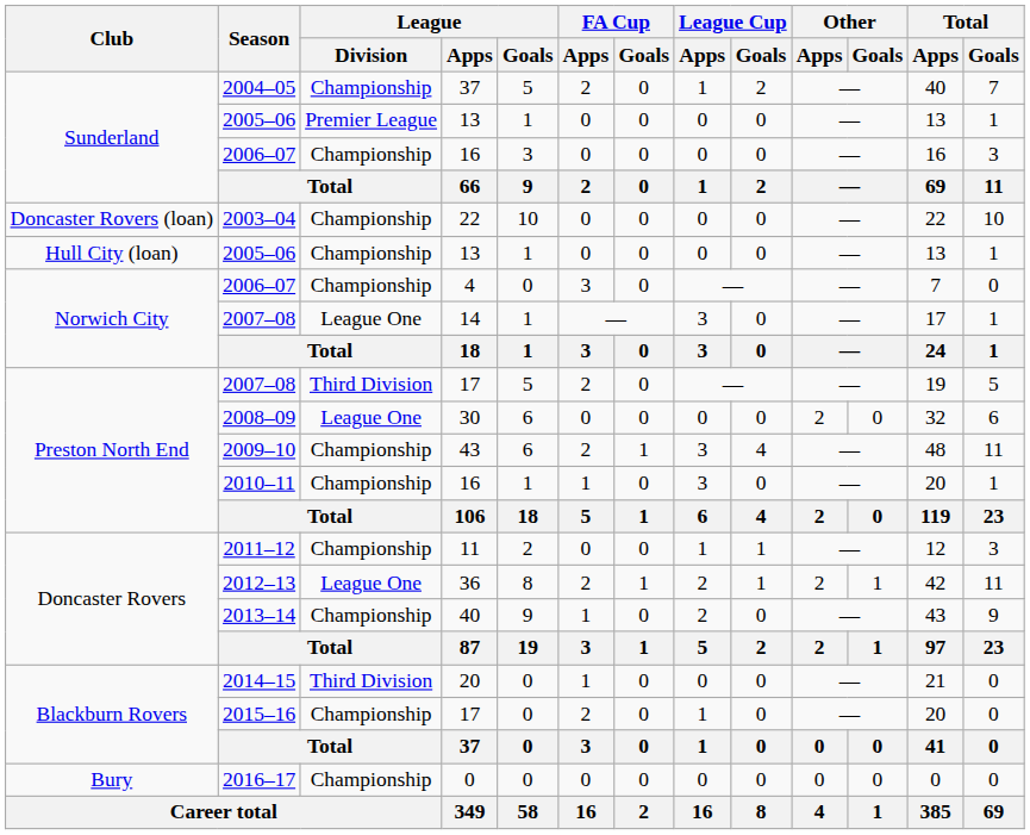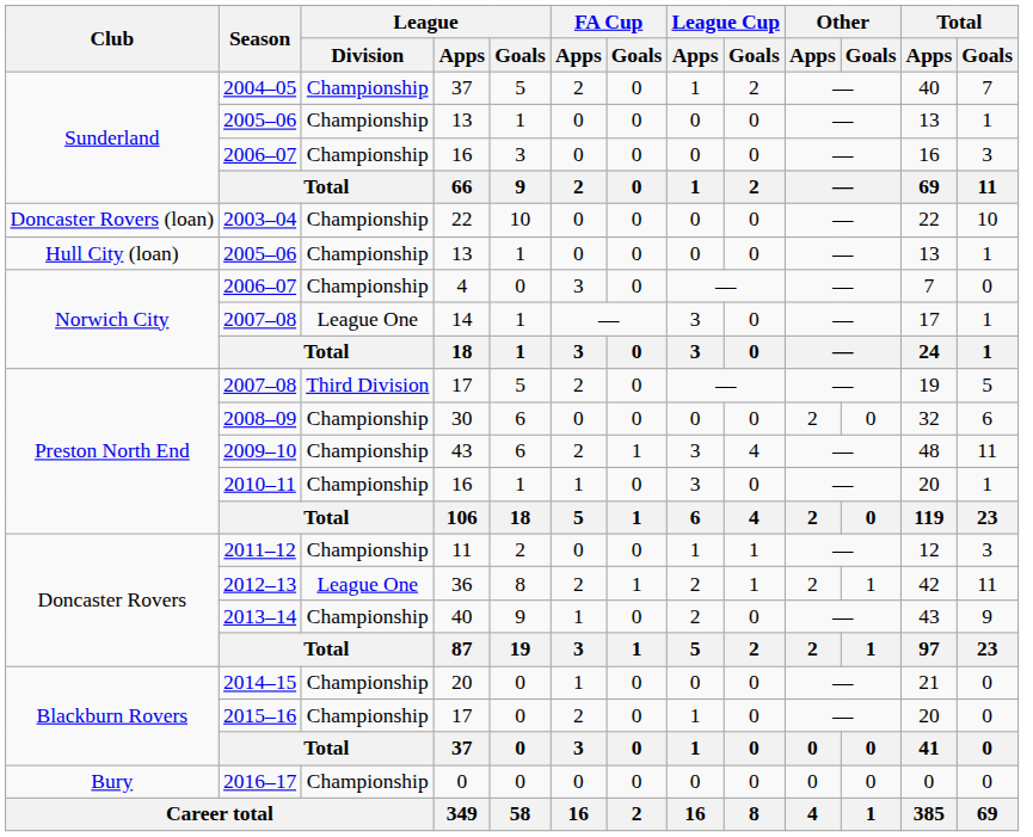 <table class="wikitable" style="text-align:center">
 <tr>
 <th rowspan="2">Club</th>
 <th rowspan="2">Season</th>
 <th colspan="3">League</th>
 <th colspan="2"><a href='#'>FA Cup</a></th>
 <th colspan="2"><a href='#'>League Cup</a></th>
 <th colspan="2">Other</th>
 <th colspan="2">Total</th>
 </tr>
 <tr>
 <th>Division</th>
 <th>Apps</th>
 <th>Goals</th>
 <th>Apps</th>
 <th>Goals</th>
 <th>Apps</th>
 <th>Goals</th>
 <th>Apps</th>
 <th>Goals</th>
 <th>Apps</th>
 <th>Goals</th>
 </tr>
 <tr>
 <td rowspan="4"><a href='#'>Sunderland</a></td>
 <td><a href='#'>2004–05</a></td>
 <td><a href='#'>Championship</a></td>
 <td>37</td>
 <td>5</td>
 <td>2</td>
 <td>0</td>
 <td>1</td>
 <td>2</td>
 <td colspan="2">—</td>
 <td>40</td>
 <td>7</td>
 </tr>
 <tr>
 <td><a href='#'>2005–06</a></td>
-<td><a href='#'>Premier League</a></td>
+<td>Championship</td>
 <td>13</td>
 <td>1</td>
 <td>0</td>
 <td>0</td>
 <td>0</td>
 <td>0</td>
 <td colspan="2">—</td>
 <td>13</td>
 <td>1</td>
 </tr>
 <tr>
 <td><a href='#'>2006–07</a></td>
 <td>Championship</td>
 <td>16</td>
 <td>3</td>
 <td>0</td>
 <td>0</td>
 <td>0</td>
 <td>0</td>
 <td colspan="2">—</td>
 <td>16</td>
 <td>3</td>
 </tr>
 <tr>
 <th colspan="2">Total</th>
 <th>66</th>
 <th>9</th>
 <th>2</th>
 <th>0</th>
 <th>1</th>
 <th>2</th>
 <th colspan="2">—</th>
 <th>69</th>
 <th>11</th>
 </tr>
 <tr>
 <td><a href='#'>Doncaster Rovers</a> (loan)</td>
 <td><a href='#'>2003–04</a></td>
 <td>Championship</td>
 <td>22</td>
 <td>10</td>
 <td>0</td>
 <td>0</td>
 <td>0</td>
 <td>0</td>
 <td colspan="2">—</td>
 <td>22</td>
 <td>10</td>
 </tr>
 <tr>
 <td><a href='#'>Hull City</a> (loan)</td>
 <td><a href='#'>2005–06</a></td>
 <td>Championship</td>
 <td>13</td>
 <td>1</td>
 <td>0</td>
 <td>0</td>
 <td>0</td>
 <td>0</td>
 <td colspan="2">—</td>
 <td>13</td>
 <td>1</td>
 </tr>
 <tr>
 <td rowspan="3"><a href='#'>Norwich City</a></td>
 <td><a href='#'>2006–07</a></td>
 <td>Championship</td>
 <td>4</td>
 <td>0</td>
 <td>3</td>
 <td>0</td>
 <td colspan="2">—</td>
 <td colspan="2">—</td>
 <td>7</td>
 <td>0</td>
 </tr>
 <tr>
 <td><a href='#'>2007–08</a></td>
 <td>League One</td>
 <td>14</td>
 <td>1</td>
 <td colspan="2">—</td>
 <td>3</td>
 <td>0</td>
 <td colspan="2">—</td>
 <td>17</td>
 <td>1</td>
 </tr>
 <tr>
 <th colspan="2">Total</th>
 <th>18</th>
 <th>1</th>
 <th>3</th>
 <th>0</th>
 <th>3</th>
 <th>0</th>
 <th colspan="2">—</th>
 <th>24</th>
 <th>1</th>
 </tr>
 <tr>
 <td rowspan="5"><a href='#'>Preston North End</a></td>
 <td><a href='#'>2007–08</a></td>
 <td><a href='#'>Third Division</a></td>
 <td>17</td>
 <td>5</td>
 <td>2</td>
 <td>0</td>
 <td colspan="2">—</td>
 <td colspan="2">—</td>
 <td>19</td>
 <td>5</td>
 </tr>
 <tr>
 <td><a href='#'>2008–09</a></td>
-<td><a href='#'>League One</a></td>
+<td>Championship</td>
 <td>30</td>
 <td>6</td>
 <td>0</td>
 <td>0</td>
 <td>0</td>
 <td>0</td>
 <td>2</td>
 <td>0</td>
 <td>32</td>
 <td>6</td>
 </tr>
 <tr>
 <td><a href='#'>2009–10</a></td>
 <td>Championship</td>
 <td>43</td>
 <td>6</td>
 <td>2</td>
 <td>1</td>
 <td>3</td>
 <td>4</td>
 <td colspan="2">—</td>
 <td>48</td>
 <td>11</td>
 </tr>
 <tr>
 <td><a href='#'>2010–11</a></td>
 <td>Championship</td>
 <td>16</td>
 <td>1</td>
 <td>1</td>
 <td>0</td>
 <td>3</td>
 <td>0</td>
 <td colspan="2">—</td>
 <td>20</td>
 <td>1</td>
 </tr>
 <tr>
 <th colspan="2">Total</th>
 <th>106</th>
 <th>18</th>
 <th>5</th>
 <th>1</th>
 <th>6</th>
 <th>4</th>
 <th>2</th>
 <th>0</th>
 <th>119</th>
 <th>23</th>
 </tr>
 <tr>
 <td rowspan="4">Doncaster Rovers</td>
 <td><a href='#'>2011–12</a></td>
 <td>Championship</td>
 <td>11</td>
 <td>2</td>
 <td>0</td>
 <td>0</td>
 <td>1</td>
 <td>1</td>
 <td colspan="2">—</td>
 <td>12</td>
 <td>3</td>
 </tr>
 <tr>
 <td><a href='#'>2012–13</a></td>
 <td><a href='#'>League One</a></td>
 <td>36</td>
 <td>8</td>
 <td>2</td>
 <td>1</td>
 <td>2</td>
 <td>1</td>
 <td>2</td>
 <td>1</td>
 <td>42</td>
 <td>11</td>
 </tr>
 <tr>
 <td><a href='#'>2013–14</a></td>
 <td>Championship</td>
 <td>40</td>
 <td>9</td>
 <td>1</td>
 <td>0</td>
 <td>2</td>
 <td>0</td>
 <td colspan="2">—</td>
 <td>43</td>
 <td>9</td>
 </tr>
 <tr>
 <th colspan="2">Total</th>
 <th>87</th>
 <th>19</th>
 <th>3</th>
 <th>1</th>
 <th>5</th>
 <th>2</th>
 <th>2</th>
 <th>1</th>
 <th>97</th>
 <th>23</th>
 </tr>
 <tr>
 <td rowspan="3"><a href='#'>Blackburn Rovers</a></td>
 <td><a href='#'>2014–15</a></td>
-<td><a href='#'>Third Division</a></td>
+<td>Championship</td>
 <td>20</td>
 <td>0</td>
 <td>1</td>
 <td>0</td>
 <td>0</td>
 <td>0</td>
 <td colspan="2">—</td>
 <td>21</td>
 <td>0</td>
 </tr>
 <tr>
 <td><a href='#'>2015–16</a></td>
 <td>Championship</td>
 <td>17</td>
 <td>0</td>
 <td>2</td>
 <td>0</td>
 <td>1</td>
 <td>0</td>
 <td colspan="2">—</td>
 <td>20</td>
 <td>0</td>
 </tr>
 <tr>
 <th colspan="2">Total</th>
 <th>37</th>
 <th>0</th>
 <th>3</th>
 <th>0</th>
 <th>1</th>
 <th>0</th>
 <th>0</th>
 <th>0</th>
 <th>41</th>
 <th>0</th>
 </tr>
 <tr>
 <td><a href='#'>Bury</a></td>
 <td><a href='#'>2016–17</a></td>
 <td>Championship</td>
 <td>0</td>
 <td>0</td>
 <td>0</td>
 <td>0</td>
 <td>0</td>
 <td>0</td>
 <td>0</td>
 <td>0</td>
 <td>0</td>
 <td>0</td>
 </tr>
 <tr>
 <th colspan="3">Career total</th>
 <th>349</th>
 <th>58</th>
 <th>16</th>
 <th>2</th>
 <th>16</th>
 <th>8</th>
 <th>4</th>
 <th>1</th>
 <th>385</th>
 <th>69</th>
 </tr>
 </table>
